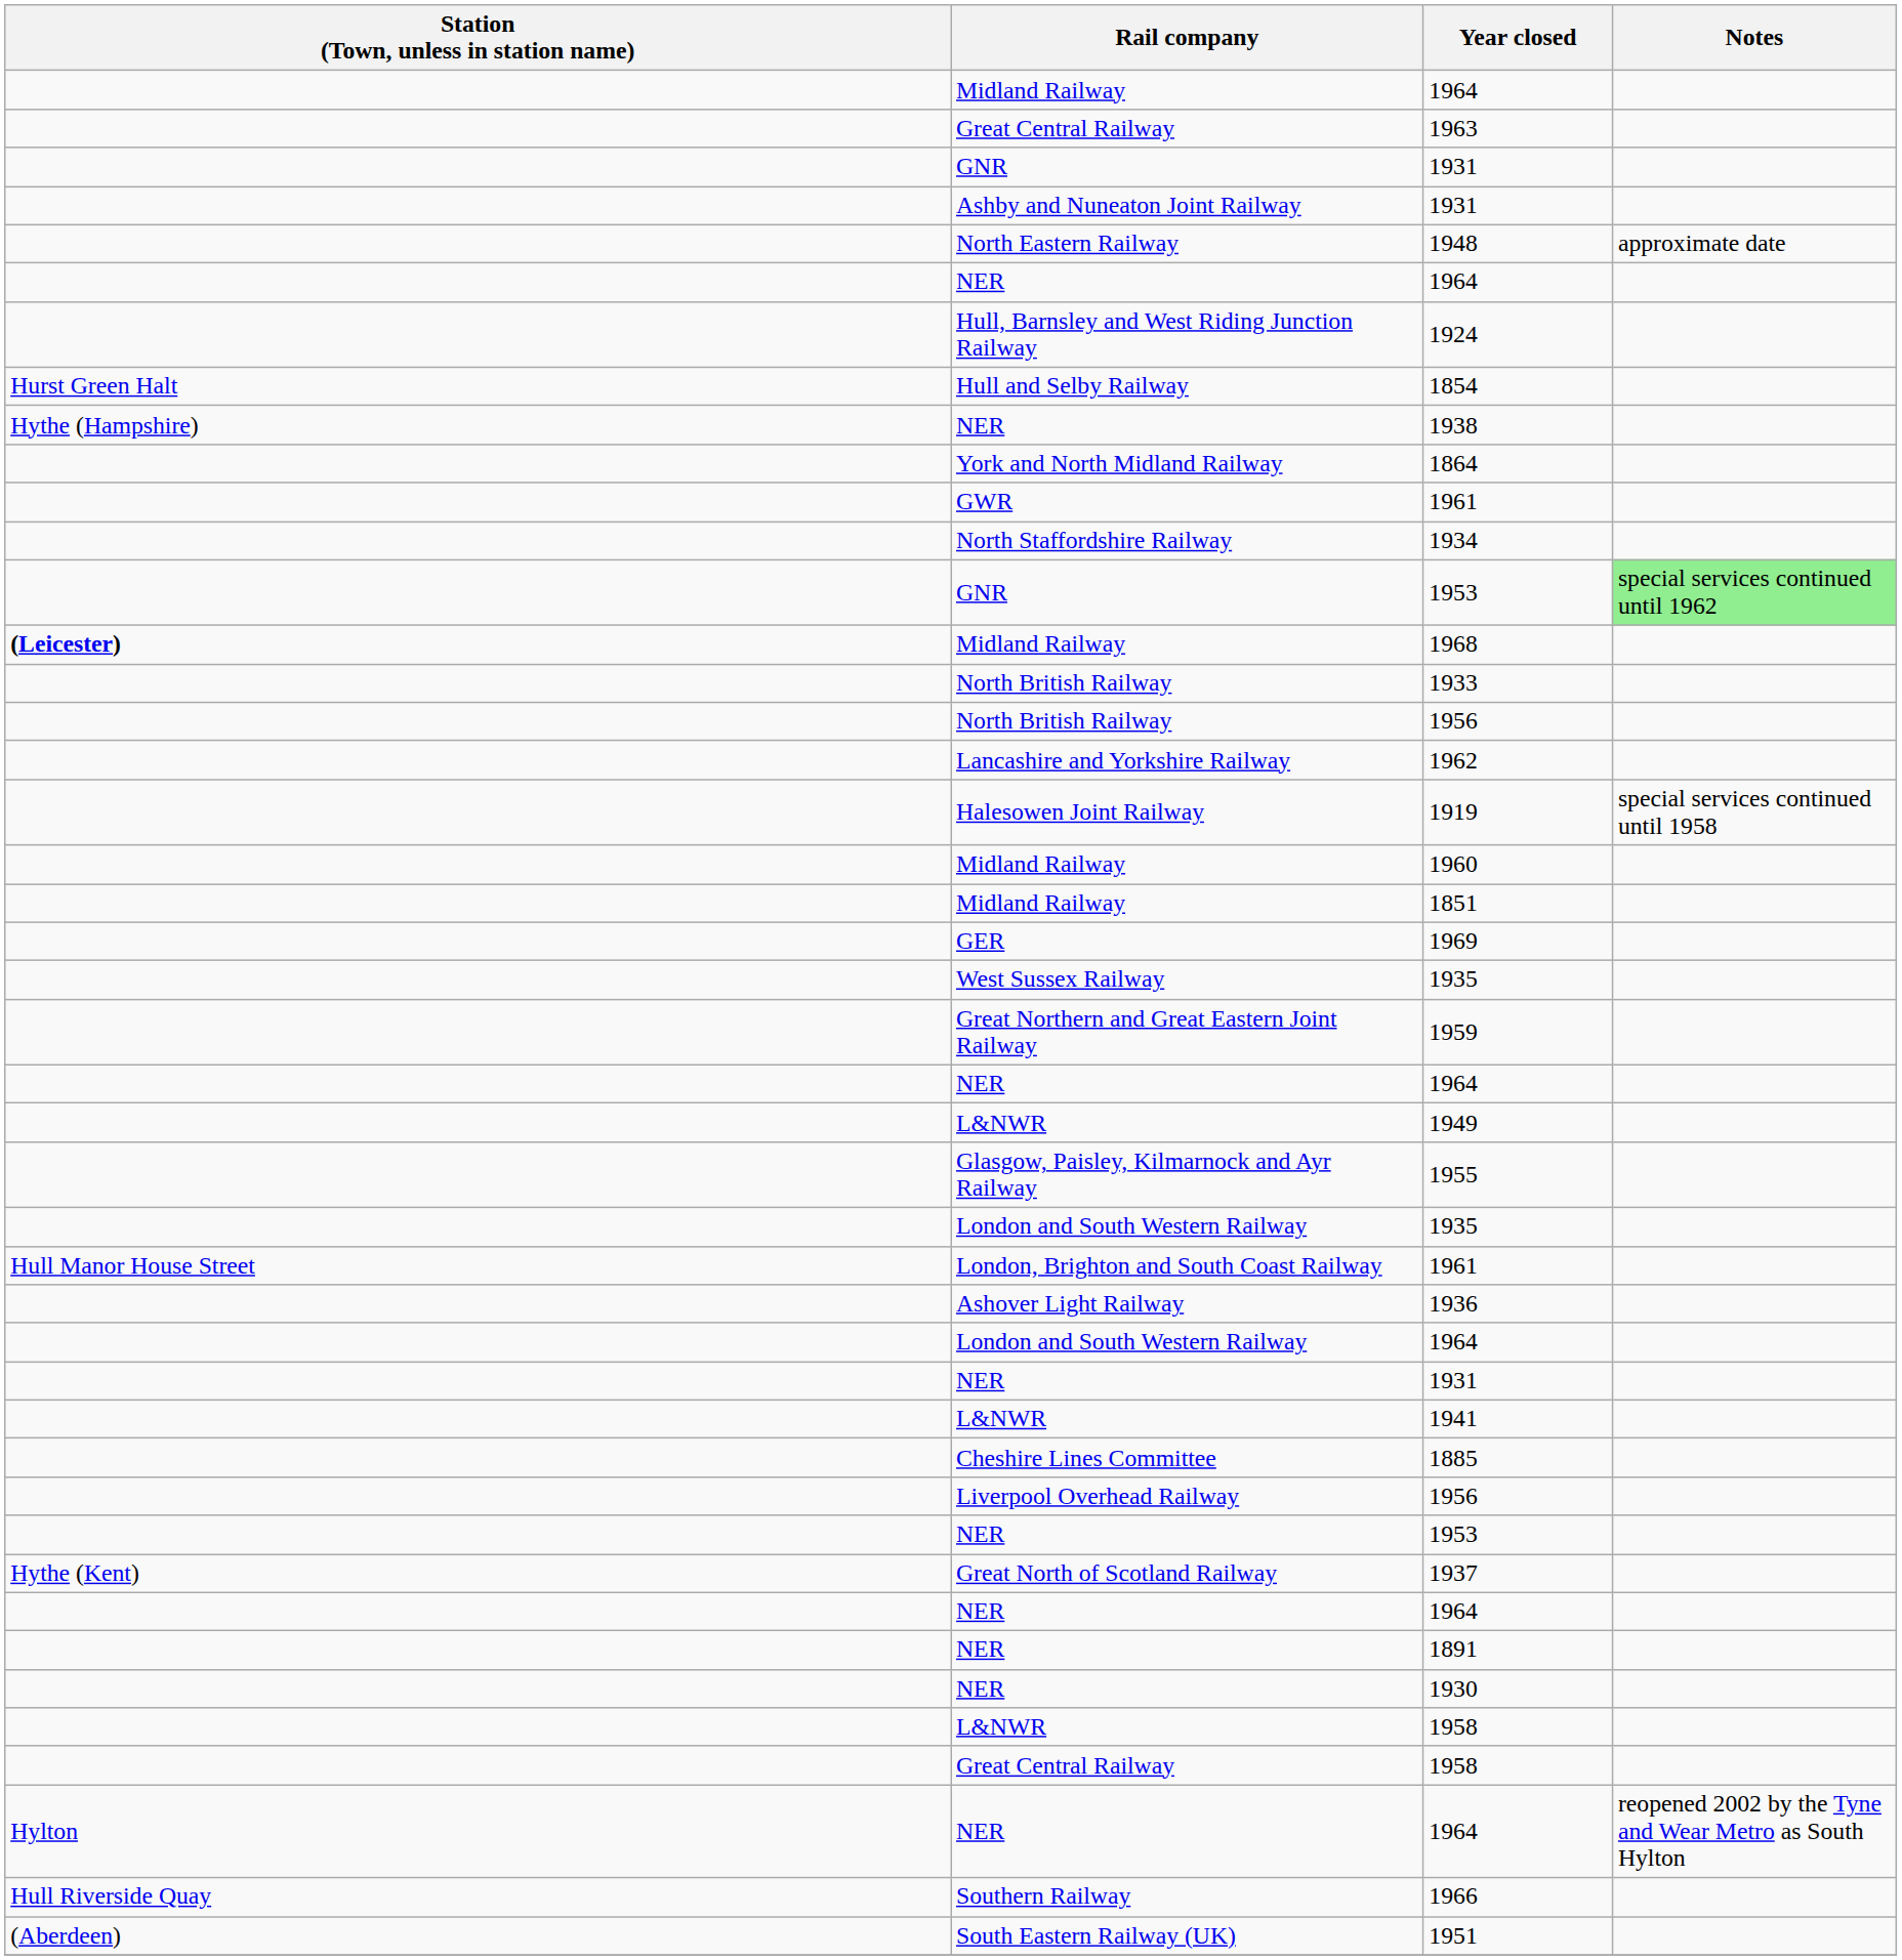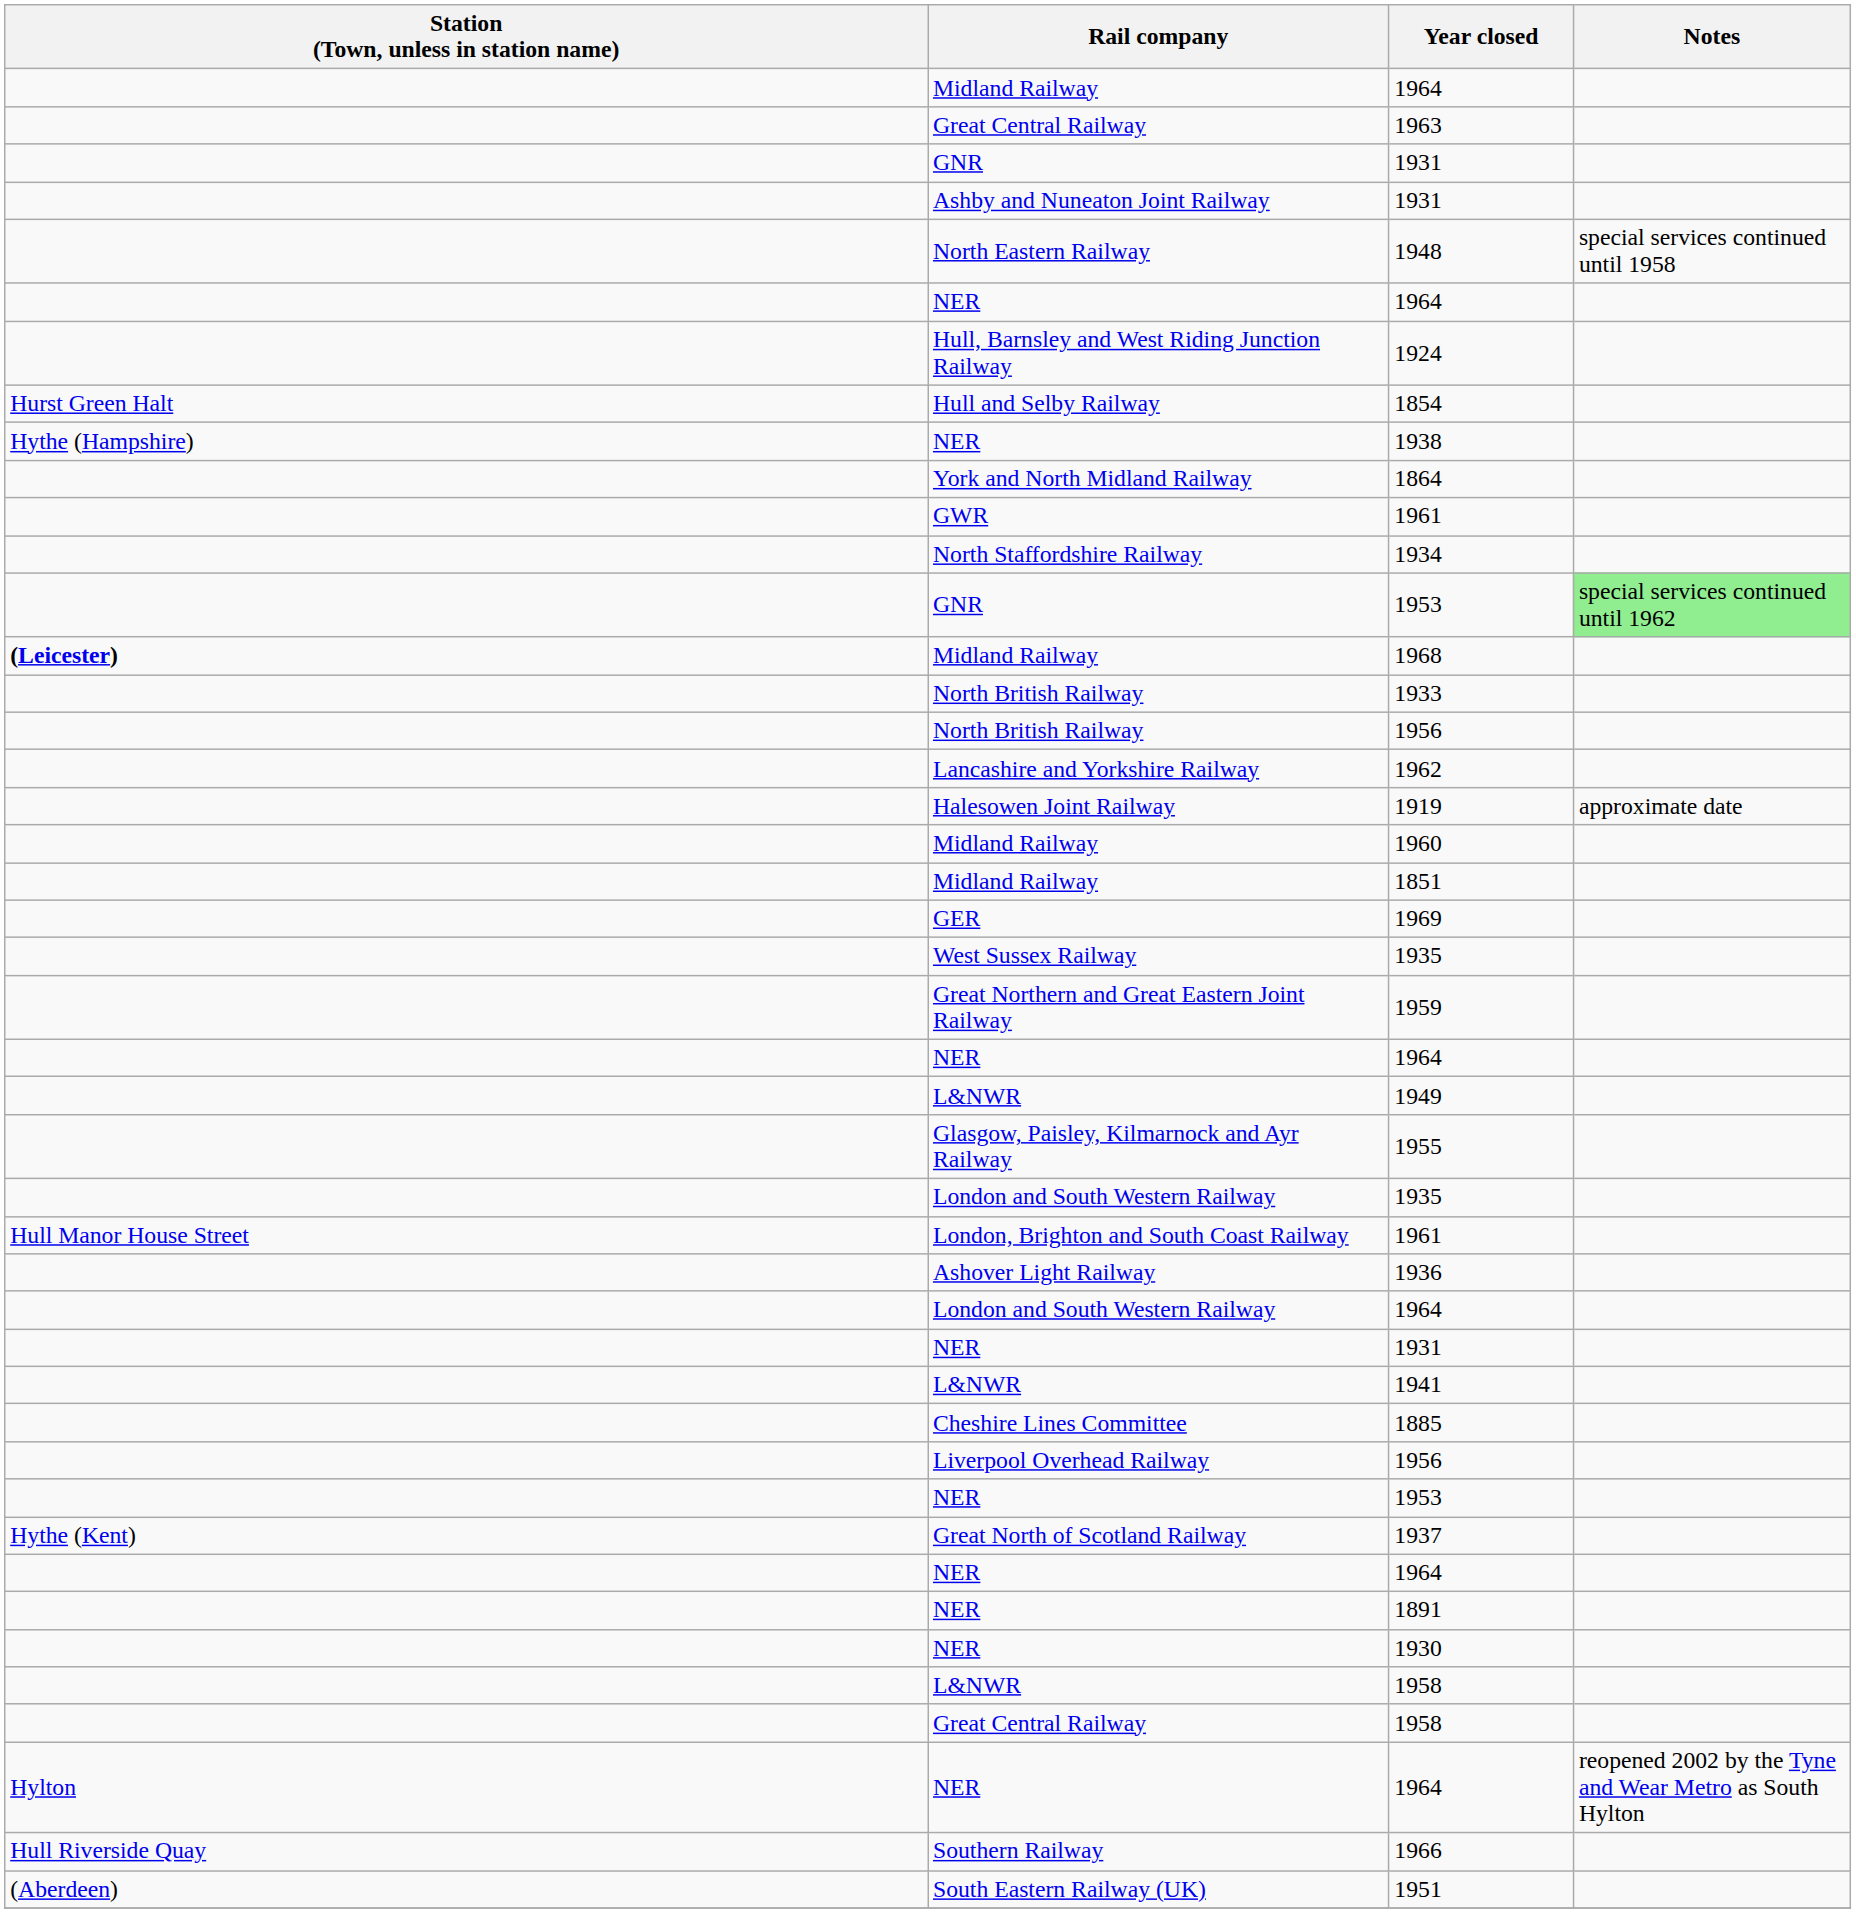 <table class="wikitable sortable">
 <tr>
 <th style="width:50%">Station<br>(Town, unless in station name)</th>
 <th style="width:25%">Rail company</th>
 <th style="width:10%">Year closed</th>
 <th style="width:20%">Notes</th>
 </tr>
 <tr>
 <td></td>
 <td><a href='#'>Midland Railway</a></td>
 <td>1964</td>
 <td></td>
 </tr>
 <tr>
 <td></td>
 <td><a href='#'>Great Central Railway</a></td>
 <td>1963</td>
 <td></td>
 </tr>
 <tr>
 <td></td>
 <td><a href='#'>GNR</a></td>
 <td>1931</td>
 <td></td>
 </tr>
 <tr>
 <td></td>
 <td><a href='#'>Ashby and Nuneaton Joint Railway</a></td>
 <td>1931</td>
 <td></td>
 </tr>
 <tr>
 <td></td>
 <td><a href='#'>North Eastern Railway</a></td>
 <td>1948</td>
-<td>approximate date</td>
+<td>special services continued until 1958</td>
 </tr>
 <tr>
 <td></td>
 <td><a href='#'>NER</a></td>
 <td>1964</td>
 <td></td>
 </tr>
 <tr>
 <td></td>
 <td><a href='#'>Hull, Barnsley and West Riding Junction Railway</a></td>
 <td>1924</td>
 <td></td>
 </tr>
 <tr>
 <td><a href='#'>Hurst Green Halt</a></td>
 <td><a href='#'>Hull and Selby Railway</a></td>
 <td>1854</td>
 <td></td>
 </tr>
 <tr>
 <td><a href='#'>Hythe</a> (<a href='#'>Hampshire</a>)</td>
 <td><a href='#'>NER</a></td>
 <td>1938</td>
 <td></td>
 </tr>
 <tr>
 <td></td>
 <td><a href='#'>York and North Midland Railway</a></td>
 <td>1864</td>
 <td></td>
 </tr>
 <tr>
 <td></td>
 <td><a href='#'>GWR</a></td>
 <td>1961</td>
 <td></td>
 </tr>
 <tr>
 <td></td>
 <td><a href='#'>North Staffordshire Railway</a></td>
 <td>1934</td>
 <td></td>
 </tr>
 <tr>
 <td></td>
 <td><a href='#'>GNR</a></td>
 <td>1953</td>
 <td style="background: lightgreen;">special services continued until 1962</td>
 </tr>
 <tr>
 <td><strong> (<a href='#'>Leicester</a>)</strong></td>
 <td><a href='#'>Midland Railway</a></td>
 <td>1968</td>
 <td></td>
 </tr>
 <tr>
 <td></td>
 <td><a href='#'>North British Railway</a></td>
 <td>1933</td>
 <td></td>
 </tr>
 <tr>
 <td></td>
 <td><a href='#'>North British Railway</a></td>
 <td>1956</td>
 <td></td>
 </tr>
 <tr>
 <td></td>
 <td><a href='#'>Lancashire and Yorkshire Railway</a></td>
 <td>1962</td>
 <td></td>
 </tr>
 <tr>
 <td></td>
 <td><a href='#'>Halesowen Joint Railway</a></td>
 <td>1919</td>
-<td>special services continued until 1958</td>
+<td>approximate date</td>
 </tr>
 <tr>
 <td></td>
 <td><a href='#'>Midland Railway</a></td>
 <td>1960</td>
 <td></td>
 </tr>
 <tr>
 <td></td>
 <td><a href='#'>Midland Railway</a></td>
 <td>1851</td>
 <td></td>
 </tr>
 <tr>
 <td></td>
 <td><a href='#'>GER</a></td>
 <td>1969</td>
 <td></td>
 </tr>
 <tr>
 <td></td>
 <td><a href='#'>West Sussex Railway</a></td>
 <td>1935</td>
 <td></td>
 </tr>
 <tr>
 <td></td>
 <td><a href='#'>Great Northern and Great Eastern Joint Railway</a></td>
 <td>1959</td>
 <td></td>
 </tr>
 <tr>
 <td></td>
 <td><a href='#'>NER</a></td>
 <td>1964</td>
 <td></td>
 </tr>
 <tr>
 <td></td>
 <td><a href='#'>L&NWR</a></td>
 <td>1949</td>
 <td></td>
 </tr>
 <tr>
 <td></td>
 <td><a href='#'>Glasgow, Paisley, Kilmarnock and Ayr Railway</a></td>
 <td>1955</td>
 <td></td>
 </tr>
 <tr>
 <td></td>
 <td><a href='#'>London and South Western Railway</a></td>
 <td>1935</td>
 <td></td>
 </tr>
 <tr>
 <td><a href='#'>Hull Manor House Street</a></td>
 <td><a href='#'>London, Brighton and South Coast Railway</a></td>
 <td>1961</td>
 <td></td>
 </tr>
 <tr>
 <td></td>
 <td><a href='#'>Ashover Light Railway</a></td>
 <td>1936</td>
 <td></td>
 </tr>
 <tr>
 <td></td>
 <td><a href='#'>London and South Western Railway</a></td>
 <td>1964</td>
 <td></td>
 </tr>
 <tr>
 <td></td>
 <td><a href='#'>NER</a></td>
 <td>1931</td>
 <td></td>
 </tr>
 <tr>
 <td></td>
 <td><a href='#'>L&NWR</a></td>
 <td>1941</td>
 <td></td>
 </tr>
 <tr>
 <td></td>
 <td><a href='#'>Cheshire Lines Committee</a></td>
 <td>1885</td>
 <td></td>
 </tr>
 <tr>
 <td></td>
 <td><a href='#'>Liverpool Overhead Railway</a></td>
 <td>1956</td>
 <td></td>
 </tr>
 <tr>
 <td></td>
 <td><a href='#'>NER</a></td>
 <td>1953</td>
 <td></td>
 </tr>
 <tr>
 <td><a href='#'>Hythe</a> (<a href='#'>Kent</a>)</td>
 <td><a href='#'>Great North of Scotland Railway</a></td>
 <td>1937</td>
 <td></td>
 </tr>
 <tr>
 <td></td>
 <td><a href='#'>NER</a></td>
 <td>1964</td>
 <td></td>
 </tr>
 <tr>
 <td></td>
 <td><a href='#'>NER</a></td>
 <td>1891</td>
 <td></td>
 </tr>
 <tr>
 <td></td>
 <td><a href='#'>NER</a></td>
 <td>1930</td>
 <td></td>
 </tr>
 <tr>
 <td></td>
 <td><a href='#'>L&NWR</a></td>
 <td>1958</td>
 <td></td>
 </tr>
 <tr>
 <td></td>
 <td><a href='#'>Great Central Railway</a></td>
 <td>1958</td>
 <td></td>
 </tr>
 <tr>
 <td><a href='#'>Hylton</a></td>
 <td><a href='#'>NER</a></td>
 <td>1964</td>
 <td>reopened 2002 by the <a href='#'>Tyne and Wear Metro</a> as South Hylton</td>
 </tr>
 <tr>
 <td><a href='#'>Hull Riverside Quay</a></td>
 <td><a href='#'>Southern Railway</a></td>
 <td>1966</td>
 <td></td>
 </tr>
 <tr>
 <td> (<a href='#'>Aberdeen</a>)</td>
 <td><a href='#'>South Eastern Railway (UK)</a></td>
 <td>1951</td>
 <td></td>
 </tr>
 <tr>
 </tr>
 </table>
